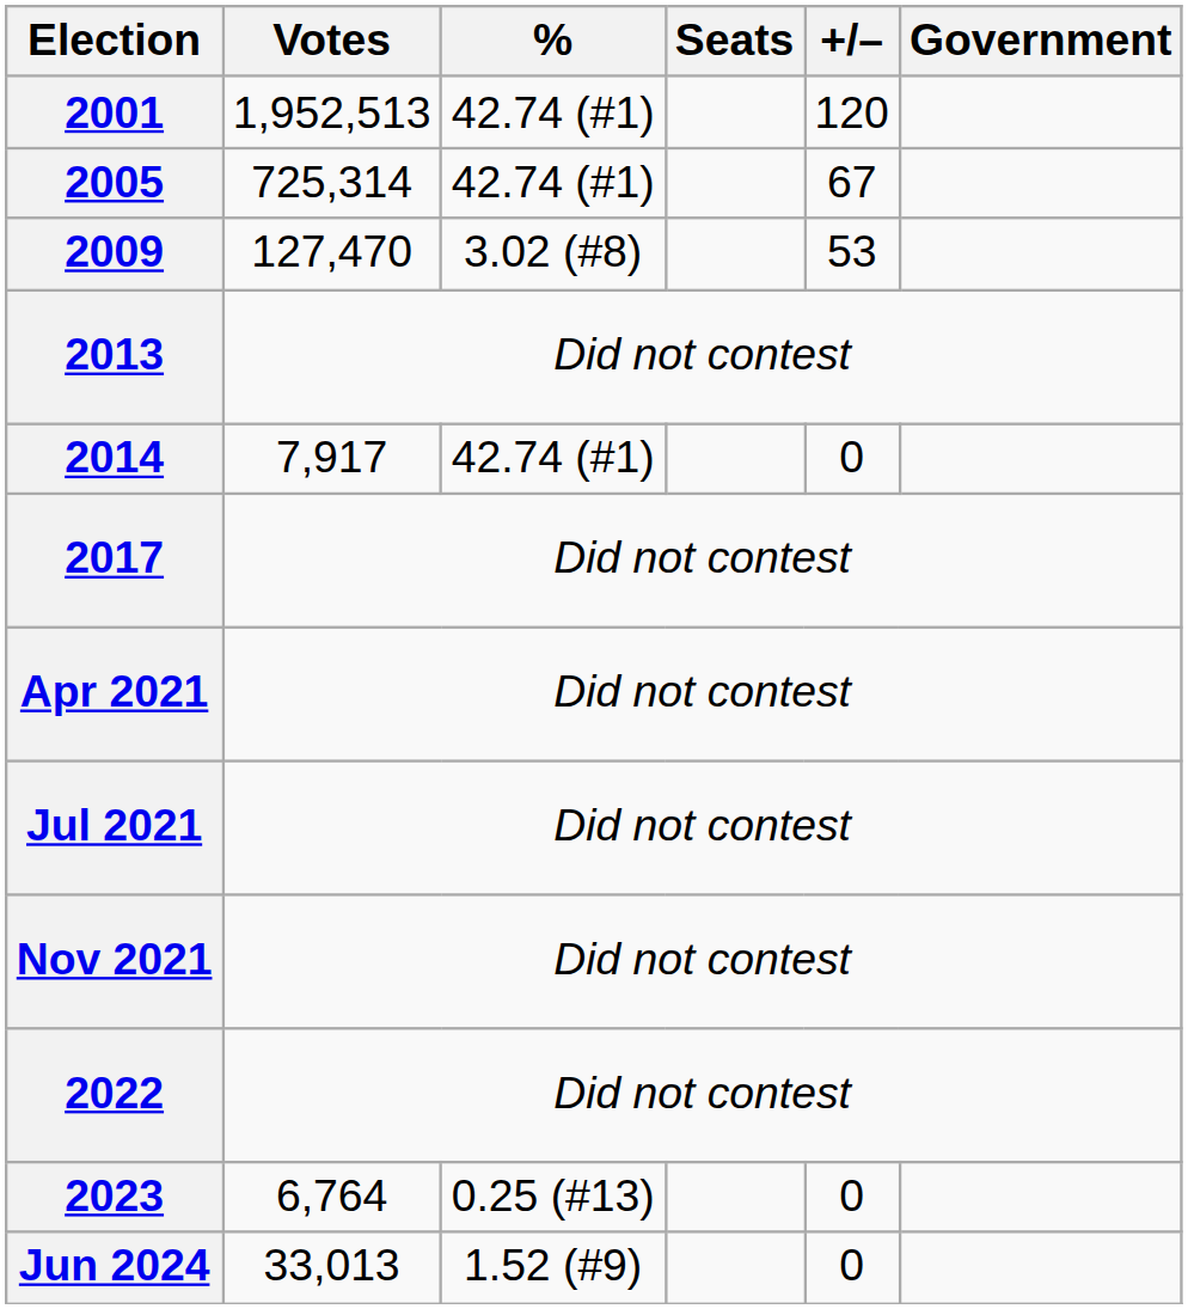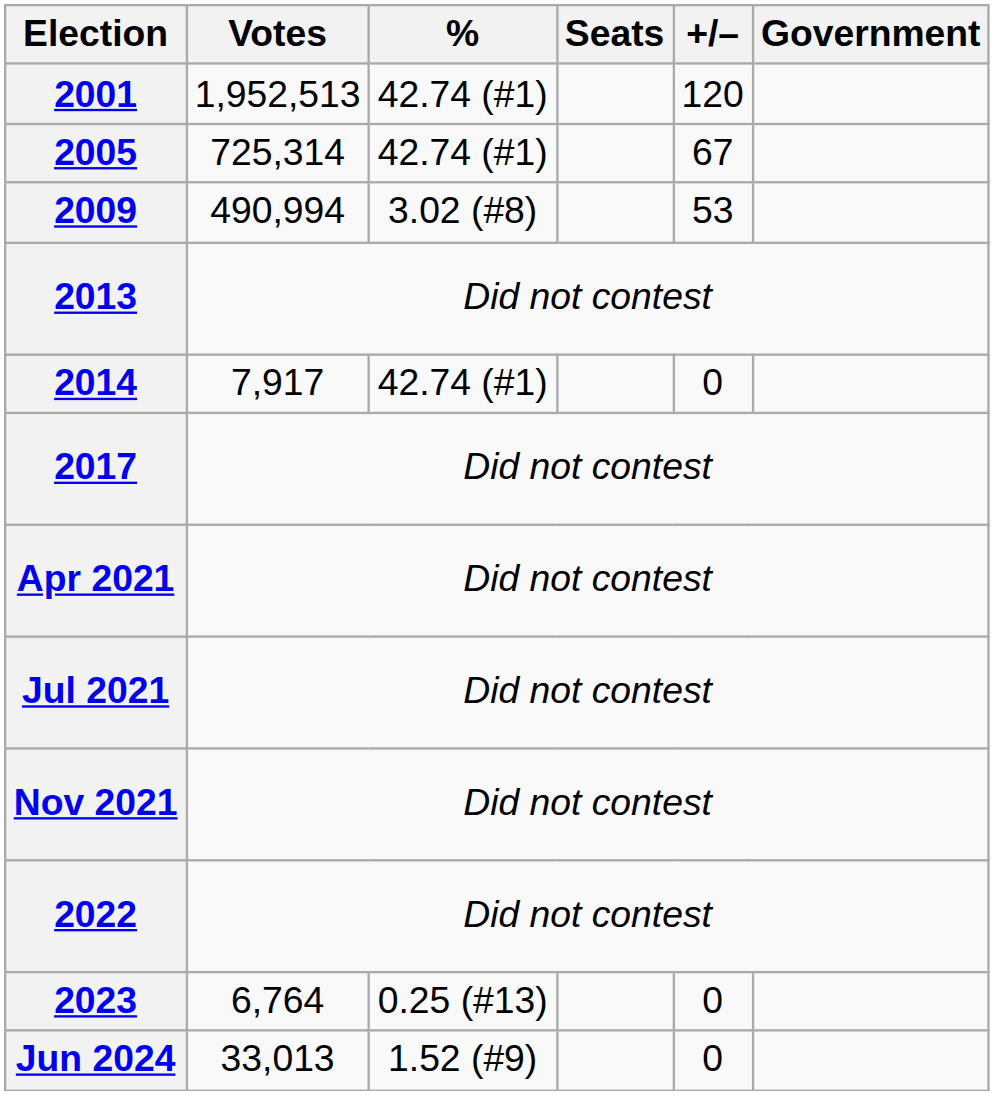 <table class="wikitable" style="text-align:center">
 <tr>
 <th>Election</th>
 <th>Votes</th>
 <th>%</th>
 <th>Seats</th>
 <th>+/–</th>
 <th>Government</th>
 </tr>
 <tr>
 <th><a href='#'>2001</a></th>
 <td>1,952,513</td>
 <td>42.74 (#1)</td>
 <td></td>
 <td> 120</td>
 <td></td>
 </tr>
 <tr>
 <th><a href='#'>2005</a></th>
 <td>725,314</td>
 <td>42.74 (#1)</td>
 <td></td>
 <td> 67</td>
 <td></td>
 </tr>
 <tr>
 <th><a href='#'>2009</a></th>
-<td>127,470</td>
+<td>490,994</td>
 <td>3.02 (#8)</td>
 <td></td>
 <td> 53</td>
 <td></td>
 </tr>
 <tr style=height:3em>
 <th><a href='#'>2013</a></th>
 <td colspan=5 align=center><em>Did not contest</em></td>
 </tr>
 <tr>
 <th><a href='#'>2014</a></th>
 <td>7,917</td>
 <td>42.74 (#1)</td>
 <td></td>
 <td> 0</td>
 <td></td>
 </tr>
 <tr style=height:3em>
 <th><a href='#'>2017</a></th>
 <td colspan=5 align=center><em>Did not contest</em></td>
 </tr>
 <tr style=height:3em>
 <th><a href='#'>Apr 2021</a></th>
 <td colspan=6 align=center><em>Did not contest</em></td>
 </tr>
 <tr style=height:3em>
 <th><a href='#'>Jul 2021</a></th>
 <td colspan=6 align=center><em>Did not contest</em></td>
 </tr>
 <tr style=height:3em>
 <th><a href='#'>Nov 2021</a></th>
 <td colspan=6 align=center><em>Did not contest</em></td>
 </tr>
 <tr style=height:3em>
 <th><a href='#'>2022</a></th>
 <td colspan=6 align=center><em>Did not contest</em></td>
 </tr>
 <tr>
 <th><a href='#'>2023</a></th>
 <td>6,764</td>
 <td>0.25 (#13)</td>
 <td></td>
 <td> 0</td>
 <td></td>
 </tr>
 <tr>
 <th><a href='#'>Jun 2024</a></th>
 <td>33,013</td>
 <td>1.52 (#9)</td>
 <td></td>
 <td> 0</td>
 <td></td>
 </tr>
 <tr>
 </tr>
 </table>
